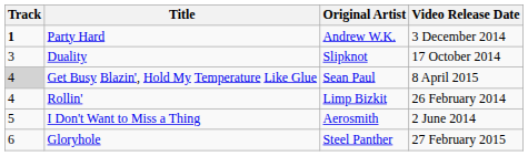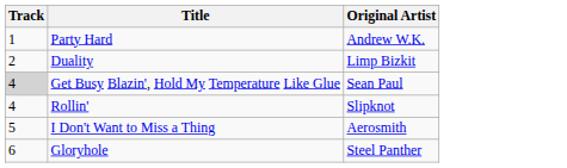 <table class="wikitable">
 <tr>
 <th>Track</th>
 <th>Title</th>
 <th>Original Artist</th>
-<th>Video Release Date</th>
 </tr>
 <tr>
-<td><strong>1</strong></td>
+<td>1</td>
 <td><a href='#'>Party Hard</a></td>
 <td><a href='#'>Andrew W.K.</a></td>
-<td>3 December 2014</td>
 </tr>
 <tr>
-<td>3</td>
+<td>2</td>
 <td><a href='#'>Duality</a></td>
-<td><a href='#'>Slipknot</a></td>
-<td>17 October 2014</td>
+<td><a href='#'>Limp Bizkit</a></td>
 </tr>
 <tr>
 <td style="background: lightgrey;">4</td>
 <td><a href='#'>Get Busy</a> <a href='#'>Blazin'</a>, <a href='#'>Hold My</a> <a href='#'>Temperature</a> <a href='#'>Like Glue</a></td>
 <td><a href='#'>Sean Paul</a></td>
-<td>8 April 2015</td>
 </tr>
 <tr>
 <td>4</td>
 <td><a href='#'>Rollin'</a></td>
-<td><a href='#'>Limp Bizkit</a></td>
-<td>26 February 2014</td>
+<td><a href='#'>Slipknot</a></td>
 </tr>
 <tr>
 <td>5</td>
 <td><a href='#'>I Don't Want to Miss a Thing</a></td>
 <td><a href='#'>Aerosmith</a></td>
-<td>2 June 2014</td>
 </tr>
 <tr>
 <td>6</td>
 <td><a href='#'>Gloryhole</a></td>
 <td><a href='#'>Steel Panther</a></td>
-<td>27 February 2015</td>
 </tr>
 </table>
